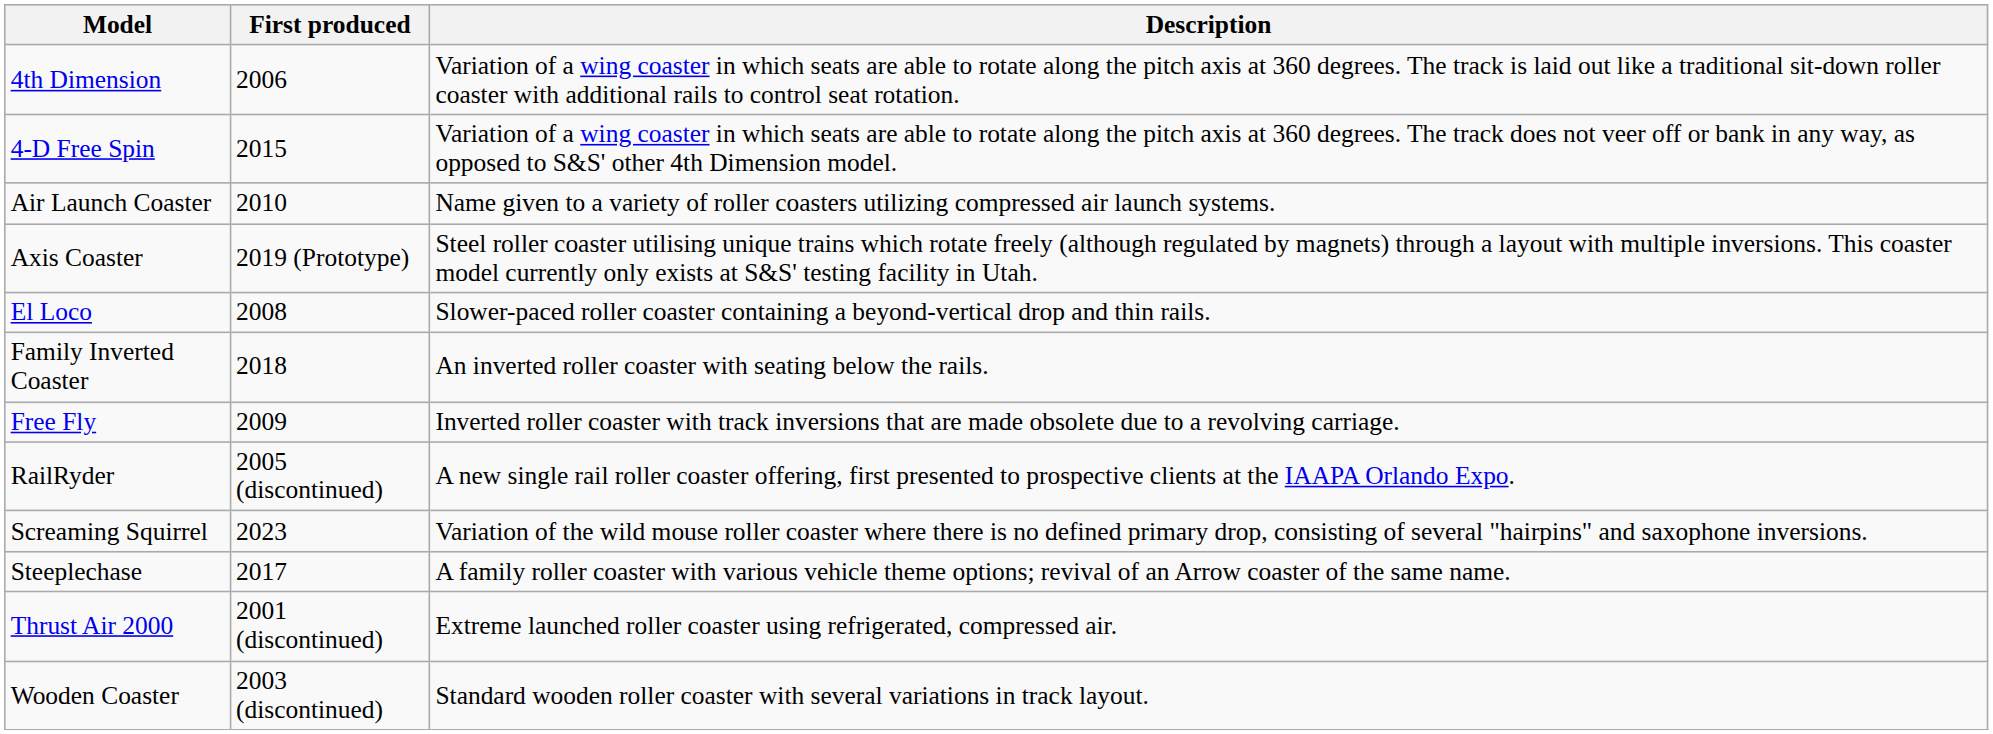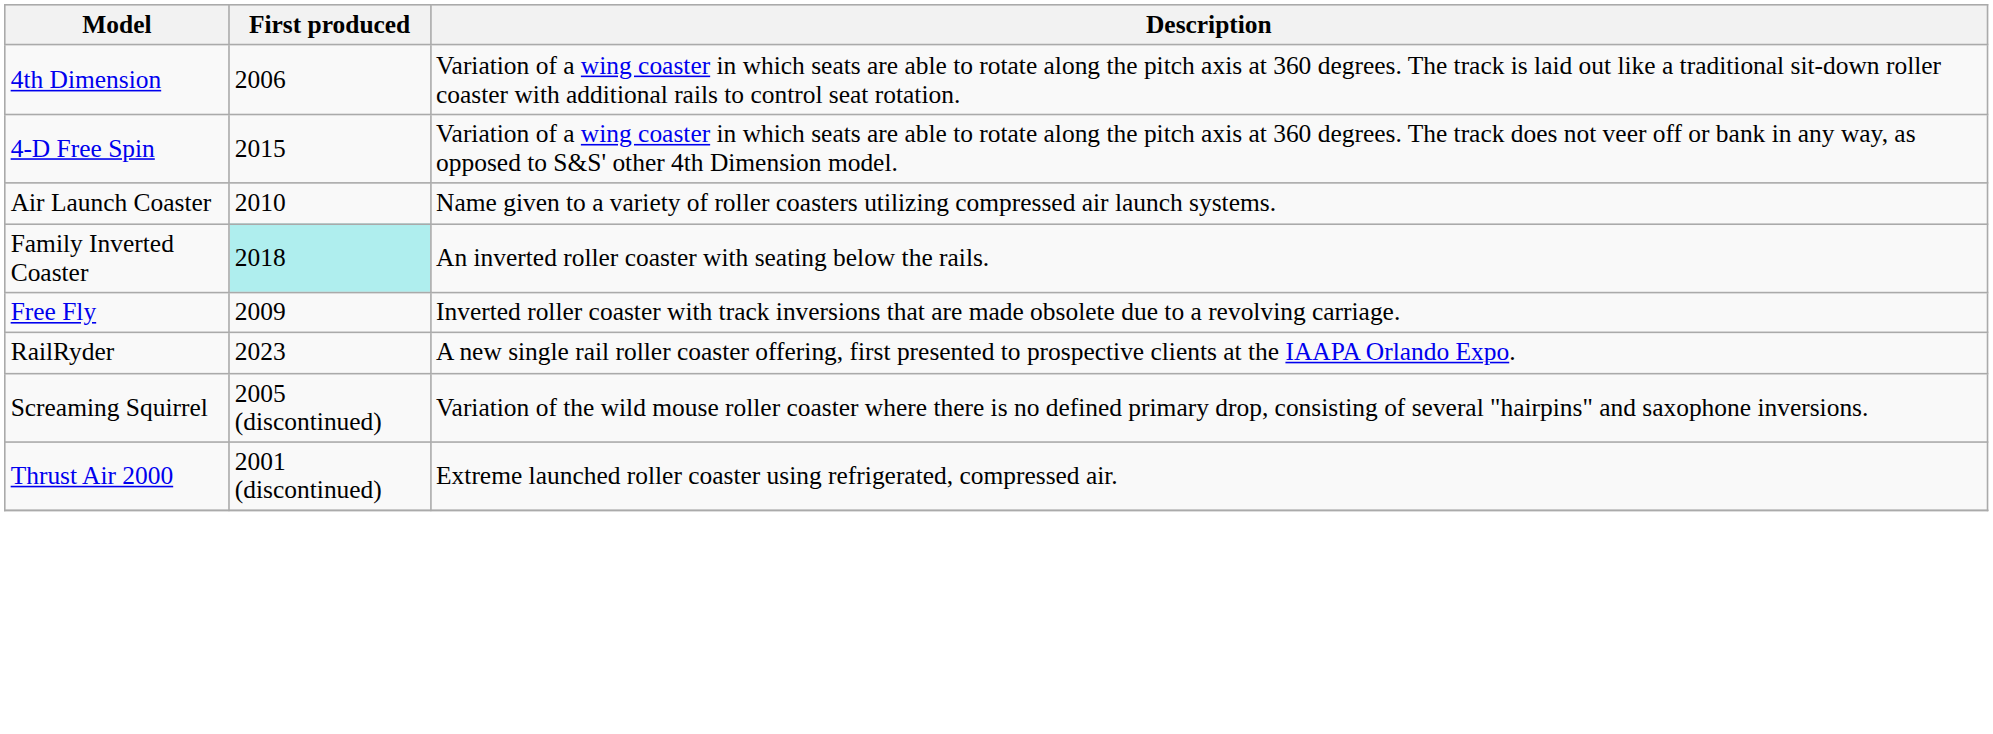 <table class="wikitable sortable">
 <tr>
 <th>Model</th>
 <th>First produced</th>
 <th>Description</th>
 </tr>
 <tr>
 <td><a href='#'>4th Dimension</a></td>
 <td>2006</td>
 <td>Variation of a <a href='#'>wing coaster</a> in which seats are able to rotate along the pitch axis at 360 degrees. The track is laid out like a traditional sit-down roller coaster with additional rails to control seat rotation.</td>
 </tr>
 <tr>
 <td><a href='#'>4-D Free Spin</a></td>
 <td>2015</td>
 <td>Variation of a <a href='#'>wing coaster</a> in which seats are able to rotate along the pitch axis at 360 degrees. The track does not veer off or bank in any way, as opposed to S&S' other 4th Dimension model.</td>
 </tr>
 <tr>
 <td>Air Launch Coaster</td>
 <td>2010</td>
 <td>Name given to a variety of roller coasters utilizing compressed air launch systems.</td>
 </tr>
 <tr>
-<td>Axis Coaster</td>
-<td>2019 (Prototype)</td>
-<td>Steel roller coaster utilising unique trains which rotate freely (although regulated by magnets) through a layout with multiple inversions. This coaster model currently only exists at S&S' testing facility in Utah.</td>
-</tr>
-<tr>
-<td><a href='#'>El Loco</a></td>
-<td>2008</td>
-<td>Slower-paced roller coaster containing a beyond-vertical drop and thin rails.</td>
-</tr>
-<tr>
 <td>Family Inverted Coaster</td>
-<td>2018</td>
+<td style="background: paleturquoise;">2018</td>
 <td>An inverted roller coaster with seating below the rails.</td>
 </tr>
 <tr>
 <td><a href='#'>Free Fly</a></td>
 <td>2009</td>
 <td>Inverted roller coaster with track inversions that are made obsolete due to a revolving carriage.</td>
 </tr>
 <tr>
 <td>RailRyder</td>
-<td>2005 (discontinued)</td>
+<td>2023</td>
 <td>A new single rail roller coaster offering, first presented to prospective clients at the <a href='#'>IAAPA Orlando Expo</a>.</td>
 </tr>
 <tr>
 <td>Screaming Squirrel</td>
-<td>2023</td>
+<td>2005 (discontinued)</td>
 <td>Variation of the wild mouse roller coaster where there is no defined primary drop, consisting of several "hairpins" and saxophone inversions.</td>
-</tr>
-<tr>
-<td>Steeplechase</td>
-<td>2017</td>
-<td>A family roller coaster with various vehicle theme options; revival of an Arrow coaster of the same name.</td>
 </tr>
 <tr>
 <td><a href='#'>Thrust Air 2000</a></td>
 <td>2001 (discontinued)</td>
 <td>Extreme launched roller coaster using refrigerated, compressed air.</td>
 </tr>
 <tr>
-<td>Wooden Coaster</td>
-<td>2003 (discontinued)</td>
-<td>Standard wooden roller coaster with several variations in track layout.</td>
-</tr>
-<tr>
 </tr>
 </table>
